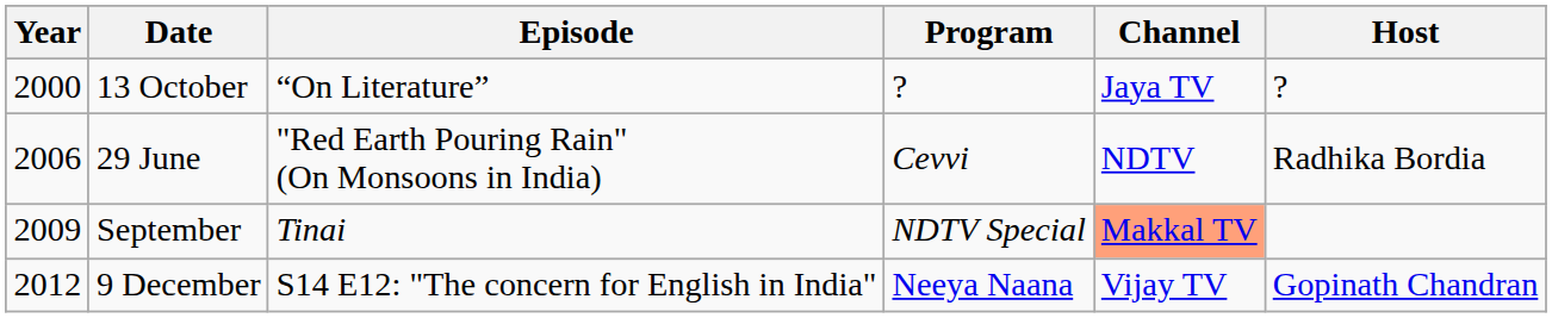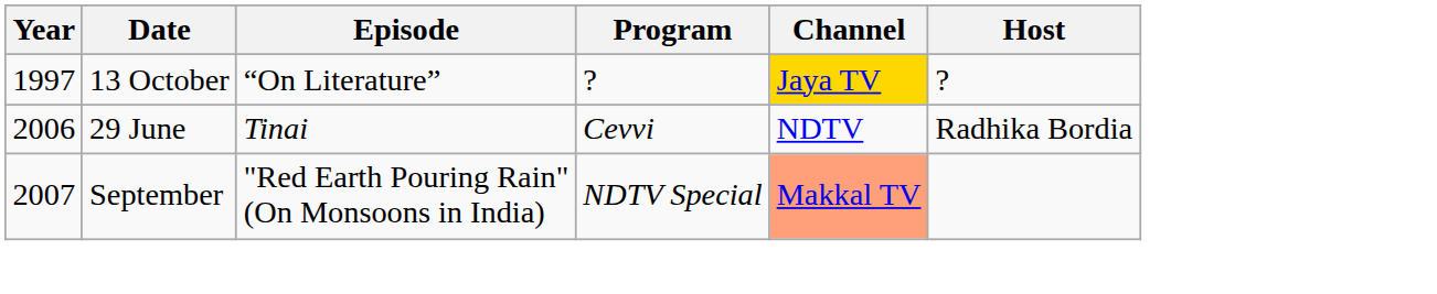 <table class="wikitable">
 <tr>
 <th>Year</th>
 <th>Date</th>
 <th>Episode</th>
 <th>Program</th>
 <th>Channel</th>
 <th>Host</th>
 </tr>
 <tr>
-<td>2000</td>
+<td>1997</td>
 <td>13 October</td>
 <td>“On Literature”</td>
 <td>?</td>
-<td><a href='#'>Jaya TV</a></td>
+<td style="background: gold;"><a href='#'>Jaya TV</a></td>
 <td>?</td>
 </tr>
 <tr>
 <td>2006</td>
 <td>29 June</td>
-<td>"Red Earth Pouring Rain" <br>(On Monsoons in India)</td>
+<td><em>Tinai</em></td>
 <td><em>Cevvi</em></td>
 <td><a href='#'>NDTV</a></td>
 <td>Radhika Bordia</td>
 </tr>
 <tr>
-<td>2009</td>
+<td>2007</td>
 <td>September</td>
-<td><em>Tinai</em></td>
+<td>"Red Earth Pouring Rain" <br>(On Monsoons in India)</td>
 <td><em>NDTV Special</em></td>
 <td style="background: lightsalmon;"><a href='#'>Makkal TV</a></td>
 <td></td>
 </tr>
-<tr>
-<td>2012</td>
-<td>9 December</td>
-<td>S14 E12: "The concern for English in India" </td>
-<td><a href='#'>Neeya Naana</a></td>
-<td><a href='#'>Vijay TV</a></td>
-<td><a href='#'>Gopinath Chandran</a></td>
-</tr>
 </table>
